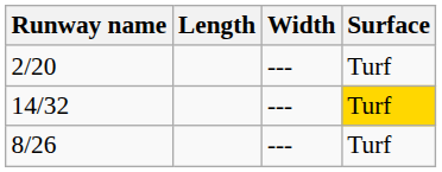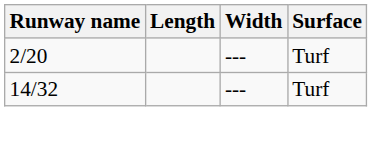 <table class="wikitable">
 <tr>
 <th>Runway name</th>
 <th>Length</th>
 <th>Width</th>
 <th>Surface</th>
 </tr>
 <tr>
 <td>2/20</td>
 <td></td>
 <td>---</td>
 <td>Turf</td>
 </tr>
 <tr>
 <td>14/32</td>
 <td></td>
 <td>---</td>
-<td style="background: gold;">Turf</td>
-</tr>
-<tr>
-<td>8/26</td>
-<td></td>
-<td>---</td>
 <td>Turf</td>
 </tr>
 </table>
